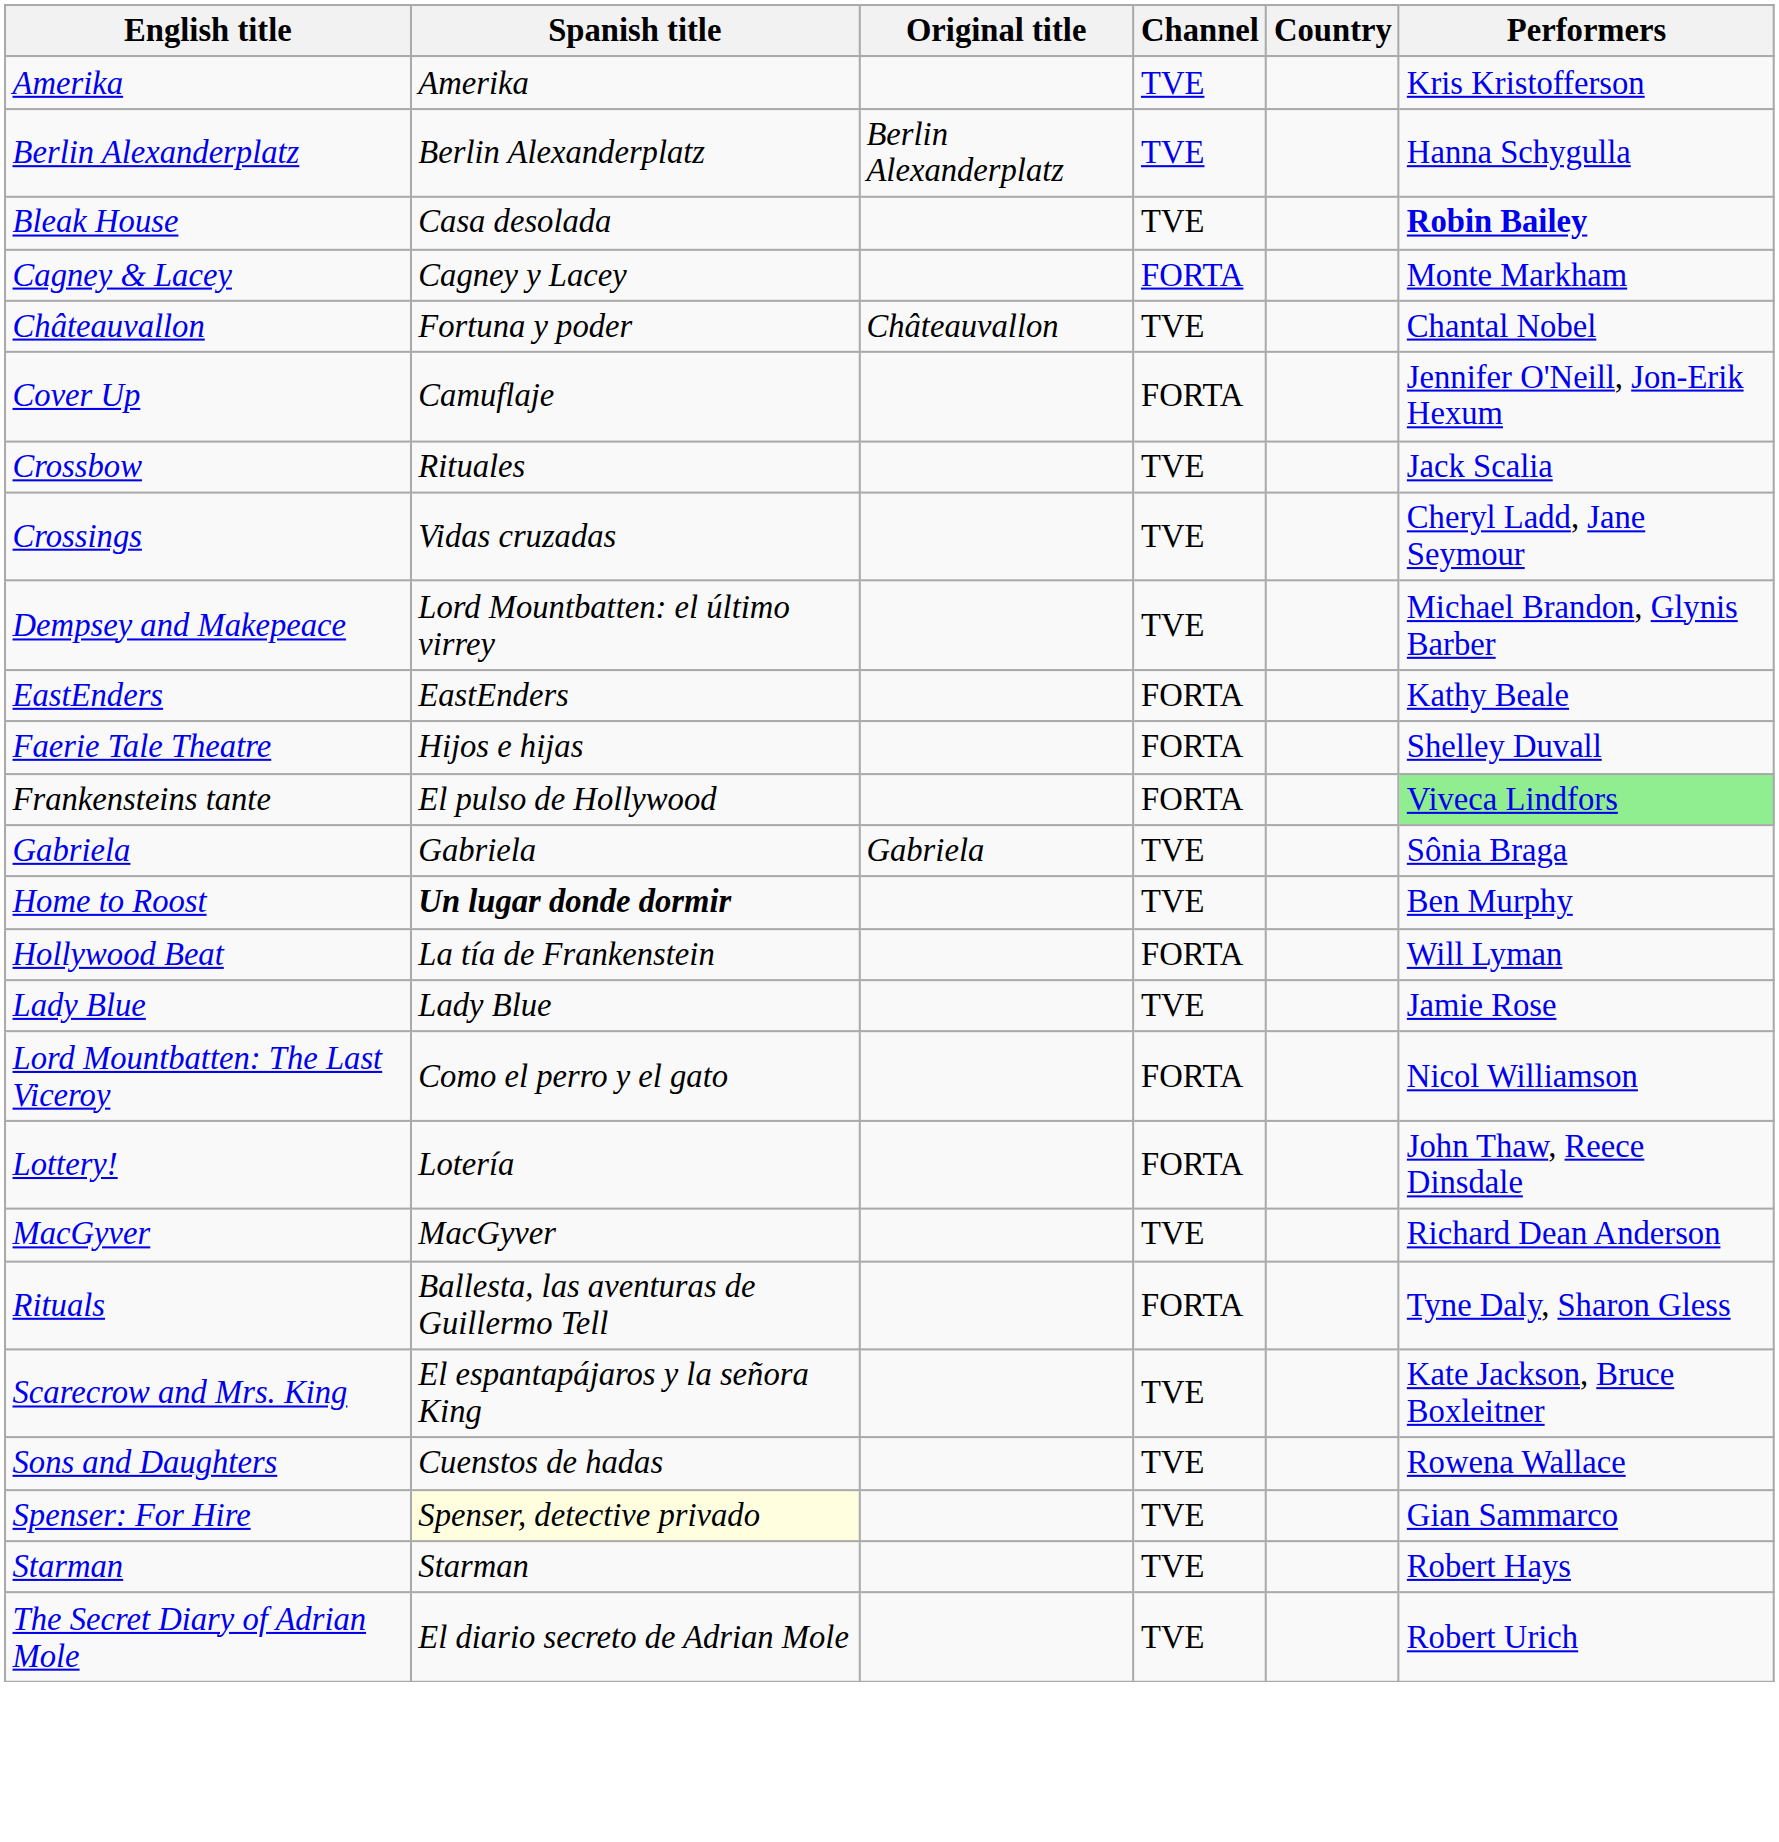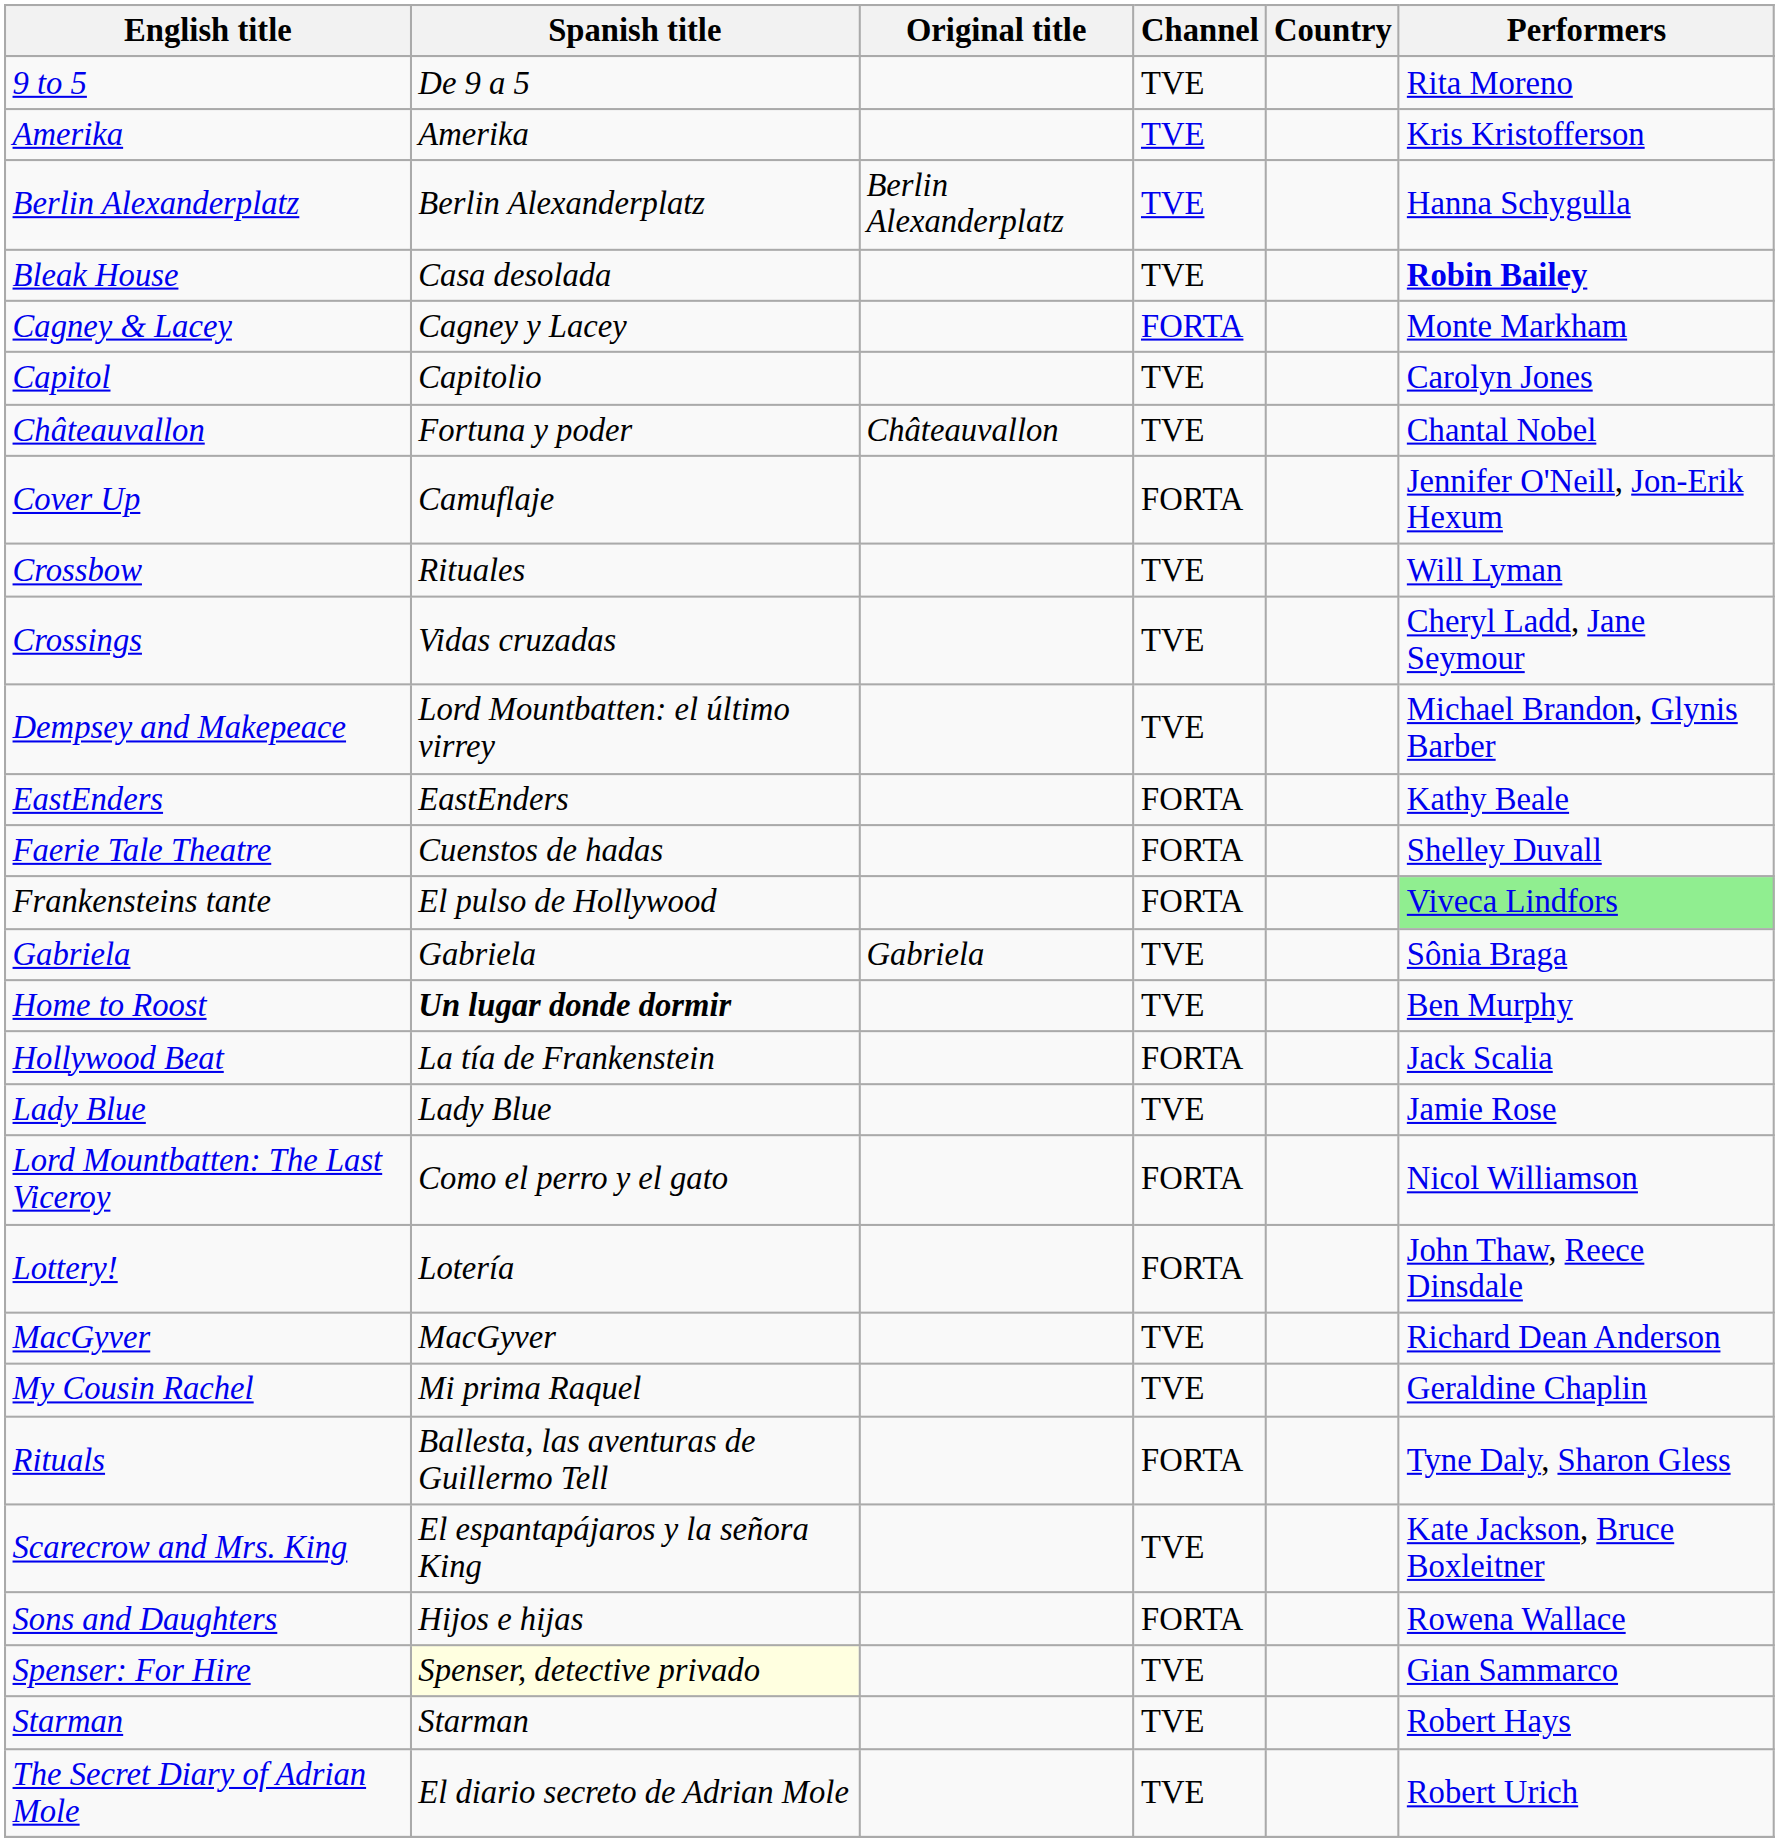 <table class="wikitable sortable">
 <tr bgcolor="#ececec" valign=top>
 <th>English title</th>
 <th>Spanish title</th>
 <th>Original title</th>
 <th>Channel</th>
 <th>Country</th>
 <th>Performers</th>
 </tr>
 <tr>
+</tr>
+<tr>
+<td><em> <a href='#'>9 to 5</a></em></td>
+<td><em>De 9 a 5</em></td>
+<td></td>
+<td>TVE</td>
+<td></td>
+<td><a href='#'>Rita Moreno</a></td>
 </tr>
 <tr>
 <td><em> <a href='#'>Amerika</a></em></td>
 <td><em>Amerika</em></td>
 <td></td>
 <td><a href='#'>TVE</a></td>
 <td></td>
 <td><a href='#'>Kris Kristofferson</a></td>
 </tr>
 <tr>
 <td><em> <a href='#'>Berlin Alexanderplatz</a></em></td>
 <td><em>Berlin Alexanderplatz</em></td>
 <td><em>Berlin Alexanderplatz</em></td>
 <td><a href='#'>TVE</a></td>
 <td></td>
 <td><a href='#'>Hanna Schygulla</a></td>
 </tr>
 <tr>
 <td><em> <a href='#'>Bleak House</a></em></td>
 <td><em>Casa desolada</em></td>
 <td></td>
 <td>TVE</td>
 <td></td>
 <td><strong><a href='#'>Robin Bailey</a></strong></td>
 </tr>
 <tr>
 <td><em> <a href='#'>Cagney & Lacey</a></em></td>
 <td><em>Cagney y Lacey</em></td>
 <td></td>
 <td><a href='#'>FORTA</a></td>
 <td></td>
 <td><a href='#'>Monte Markham</a></td>
 </tr>
 <tr>
+<td><em> <a href='#'>Capitol</a></em></td>
+<td><em>Capitolio</em></td>
+<td></td>
+<td>TVE</td>
+<td></td>
+<td><a href='#'>Carolyn Jones</a></td>
+</tr>
+<tr>
 <td><em> <a href='#'>Châteauvallon</a></em></td>
 <td><em>Fortuna y poder</em></td>
 <td><em>Châteauvallon</em></td>
 <td>TVE</td>
 <td></td>
 <td><a href='#'>Chantal Nobel</a></td>
 </tr>
 <tr>
 <td><em> <a href='#'>Cover Up</a></em></td>
 <td><em>Camuflaje</em></td>
 <td></td>
 <td>FORTA</td>
 <td></td>
 <td><a href='#'>Jennifer O'Neill</a>, <a href='#'>Jon-Erik Hexum</a></td>
 </tr>
 <tr>
 <td><em> <a href='#'>Crossbow</a></em></td>
 <td><em>Rituales</em></td>
 <td></td>
 <td>TVE</td>
 <td></td>
-<td><a href='#'>Jack Scalia</a></td>
+<td><a href='#'>Will Lyman</a></td>
 </tr>
 <tr>
 <td><em> <a href='#'>Crossings</a></em></td>
 <td><em>Vidas cruzadas</em></td>
 <td></td>
 <td>TVE</td>
 <td></td>
 <td><a href='#'>Cheryl Ladd</a>, <a href='#'>Jane Seymour</a></td>
 </tr>
 <tr>
 <td><em> <a href='#'>Dempsey and Makepeace</a></em></td>
 <td><em>Lord Mountbatten: el último virrey</em></td>
 <td></td>
 <td>TVE</td>
 <td></td>
 <td><a href='#'>Michael Brandon</a>, <a href='#'>Glynis Barber</a></td>
 </tr>
 <tr>
 <td><em> <a href='#'>EastEnders</a></em></td>
 <td><em>EastEnders</em></td>
 <td></td>
 <td>FORTA</td>
 <td></td>
 <td><a href='#'>Kathy Beale</a></td>
 </tr>
 <tr>
 <td><em> <a href='#'>Faerie Tale Theatre</a></em></td>
-<td><em>Hijos e hijas</em></td>
+<td><em>Cuenstos de hadas</em></td>
 <td></td>
 <td>FORTA</td>
 <td></td>
 <td><a href='#'>Shelley Duvall</a></td>
 </tr>
 <tr>
 <td><em> Frankensteins tante</em></td>
 <td><em>El pulso de Hollywood</em></td>
 <td></td>
 <td>FORTA</td>
 <td></td>
 <td style="background: lightgreen;"><a href='#'>Viveca Lindfors</a></td>
 </tr>
 <tr>
 <td><em> <a href='#'>Gabriela</a></em></td>
 <td><em>Gabriela</em></td>
 <td><em>Gabriela</em></td>
 <td>TVE</td>
 <td></td>
 <td><a href='#'>Sônia Braga</a></td>
 </tr>
 <tr>
 <td><em> <a href='#'>Home to Roost</a></em></td>
 <td><strong><em>Un lugar donde dormir</em></strong></td>
 <td></td>
 <td>TVE</td>
 <td></td>
 <td><a href='#'>Ben Murphy</a></td>
 </tr>
 <tr>
 <td><em> <a href='#'>Hollywood Beat</a></em></td>
 <td><em>La tía de Frankenstein</em></td>
 <td></td>
 <td>FORTA</td>
 <td></td>
-<td><a href='#'>Will Lyman</a></td>
+<td><a href='#'>Jack Scalia</a></td>
 </tr>
 <tr>
 <td><em> <a href='#'>Lady Blue</a></em></td>
 <td><em>Lady Blue</em></td>
 <td></td>
 <td>TVE</td>
 <td></td>
 <td><a href='#'>Jamie Rose</a></td>
 </tr>
 <tr>
 <td><em> <a href='#'>Lord Mountbatten: The Last Viceroy</a></em></td>
 <td><em>Como el perro y el gato</em></td>
 <td></td>
 <td>FORTA</td>
 <td></td>
 <td><a href='#'>Nicol Williamson</a></td>
 </tr>
 <tr>
 <td><em> <a href='#'>Lottery!</a></em></td>
 <td><em>Lotería</em></td>
 <td></td>
 <td>FORTA</td>
 <td></td>
 <td><a href='#'>John Thaw</a>, <a href='#'>Reece Dinsdale</a></td>
 </tr>
 <tr>
 <td><em> <a href='#'>MacGyver</a></em></td>
 <td><em>MacGyver</em></td>
 <td></td>
 <td>TVE</td>
 <td></td>
 <td><a href='#'>Richard Dean Anderson</a></td>
 </tr>
 <tr>
+<td><em> <a href='#'>My Cousin Rachel</a></em></td>
+<td><em>Mi prima Raquel</em></td>
+<td></td>
+<td>TVE</td>
+<td></td>
+<td><a href='#'>Geraldine Chaplin</a></td>
+</tr>
+<tr>
 <td><em> <a href='#'>Rituals</a></em></td>
 <td><em>Ballesta, las aventuras de Guillermo Tell</em></td>
 <td></td>
 <td>FORTA</td>
 <td></td>
 <td><a href='#'>Tyne Daly</a>, <a href='#'>Sharon Gless</a></td>
 </tr>
 <tr>
 <td><em> <a href='#'>Scarecrow and Mrs. King</a></em></td>
 <td><em>El espantapájaros y la señora King</em></td>
 <td></td>
 <td>TVE</td>
 <td></td>
 <td><a href='#'>Kate Jackson</a>, <a href='#'>Bruce Boxleitner</a></td>
 </tr>
 <tr>
 <td><em> <a href='#'>Sons and Daughters</a></em></td>
-<td><em>Cuenstos de hadas</em></td>
+<td><em>Hijos e hijas</em></td>
 <td></td>
-<td>TVE</td>
+<td>FORTA</td>
 <td></td>
 <td><a href='#'>Rowena Wallace</a></td>
 </tr>
 <tr>
 <td><em> <a href='#'>Spenser: For Hire</a></em></td>
 <td style="background: lightyellow;"><em>Spenser, detective privado</em></td>
 <td></td>
 <td>TVE</td>
 <td></td>
 <td><a href='#'>Gian Sammarco</a></td>
 </tr>
 <tr>
 <td><em> <a href='#'>Starman</a></em></td>
 <td><em>Starman</em></td>
 <td></td>
 <td>TVE</td>
 <td></td>
 <td><a href='#'>Robert Hays</a></td>
 </tr>
 <tr>
 <td><em> <a href='#'>The Secret Diary of Adrian Mole</a></em></td>
 <td><em>El diario secreto de Adrian Mole</em></td>
 <td></td>
 <td>TVE</td>
 <td></td>
 <td><a href='#'>Robert Urich</a></td>
 </tr>
 <tr>
 </tr>
 </table>
